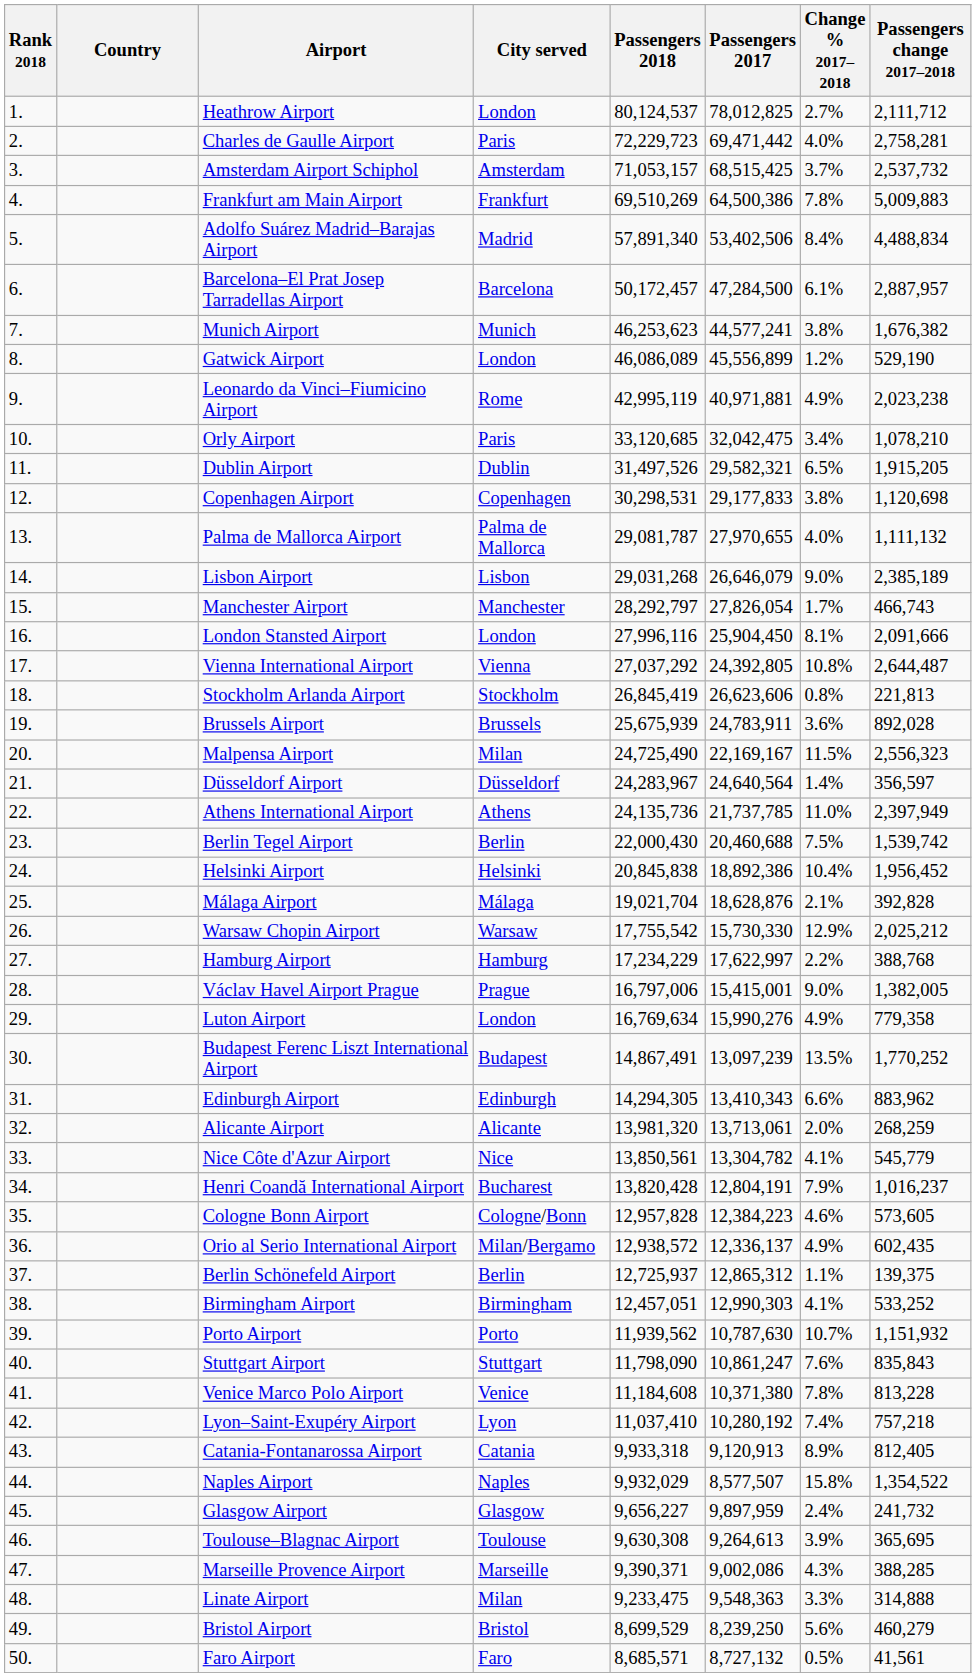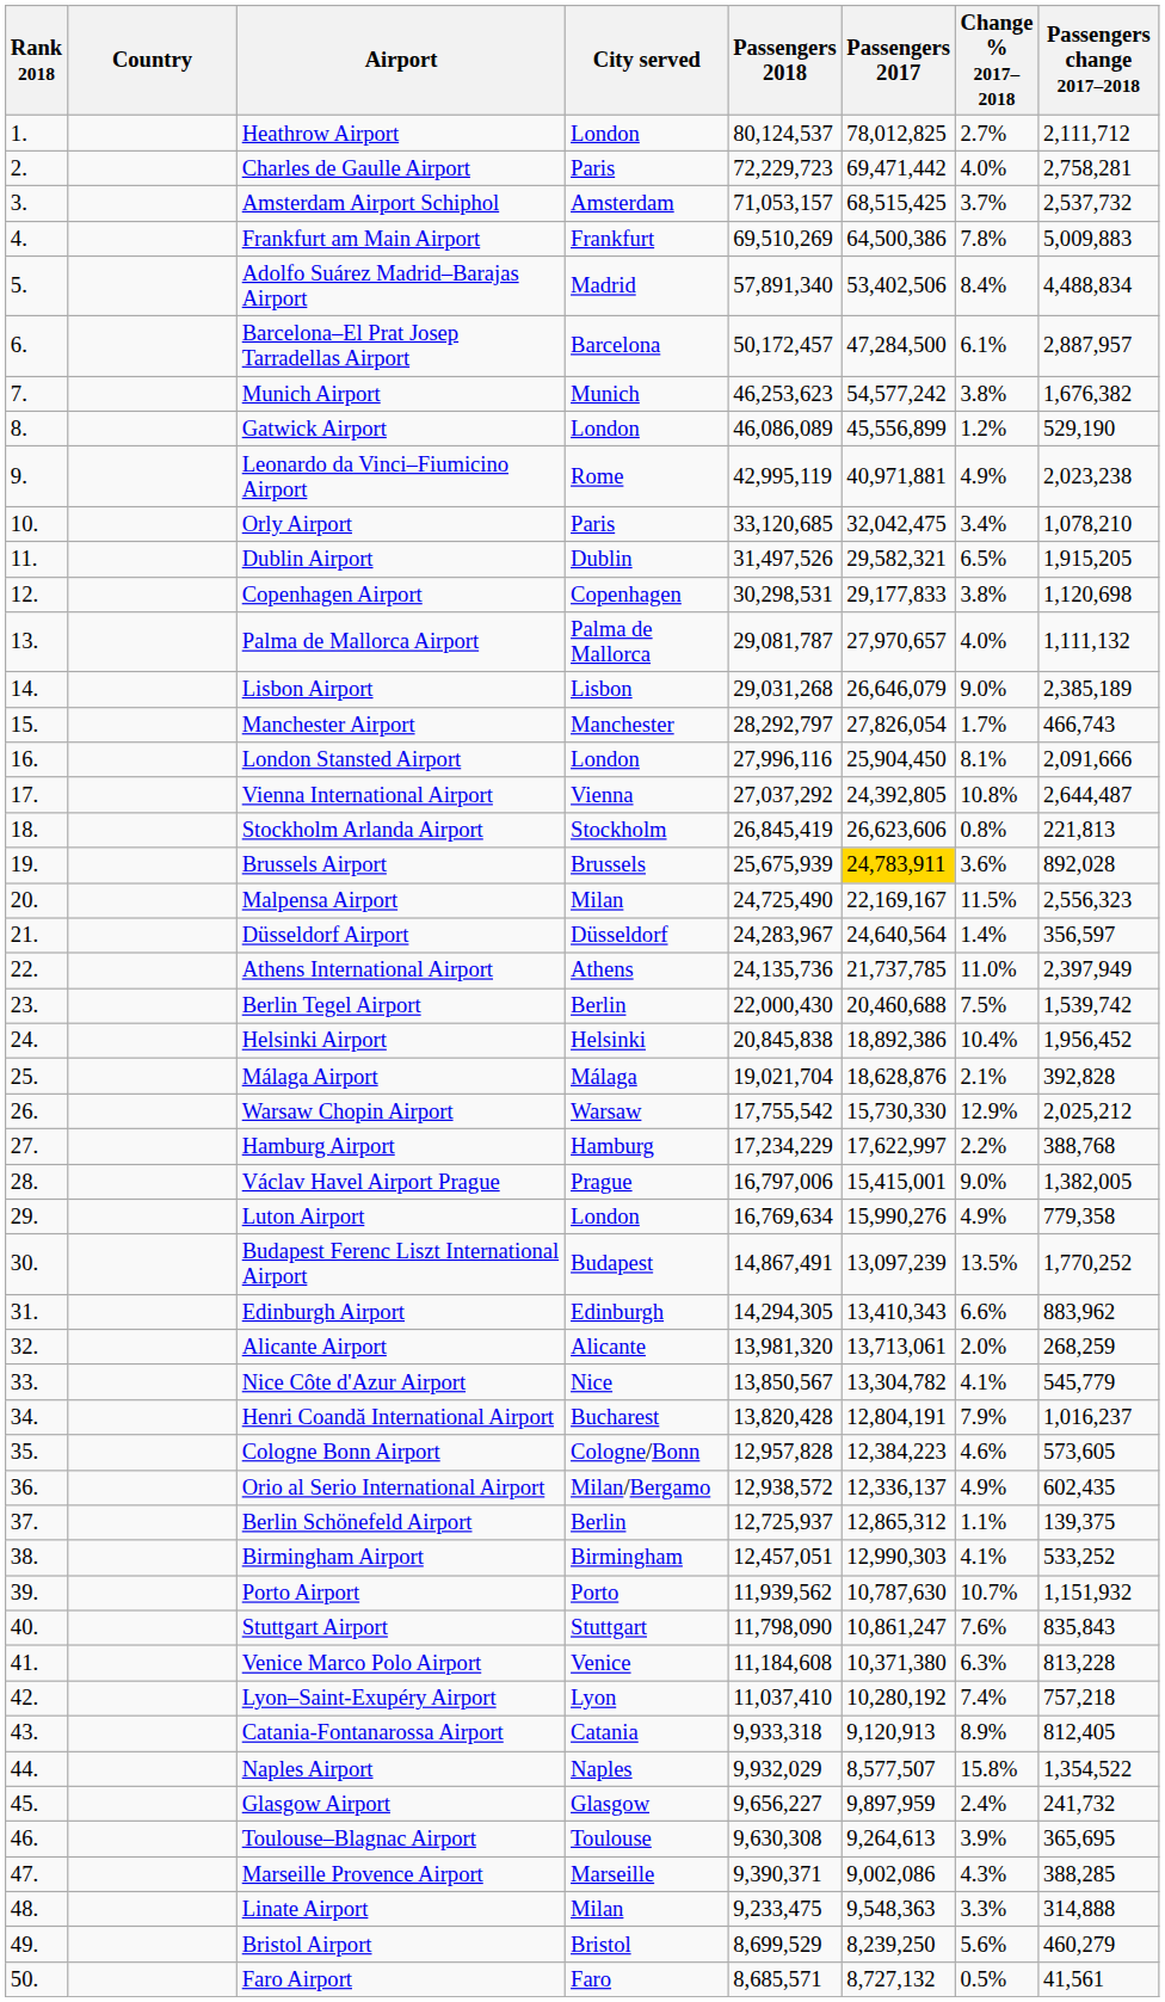 <table class="wikitable sortable">
 <tr>
 <th>Rank<br><small>2018</small></th>
 <th style="width:115px;">Country</th>
 <th style="width:230px;">Airport</th>
 <th style="width:110px;">City served</th>
 <th>Passengers<br>2018</th>
 <th>Passengers<br>2017</th>
 <th style="width:40px;">Change %<br><small>2017–2018</small></th>
 <th style="width:80px;">Passengers change<br><small>2017–2018</small></th>
 </tr>
 <tr>
 <td>1.</td>
 <td></td>
 <td><a href='#'>Heathrow Airport</a></td>
 <td><a href='#'>London</a></td>
 <td>80,124,537</td>
 <td>78,012,825</td>
 <td>2.7%</td>
 <td>2,111,712</td>
 </tr>
 <tr>
 <td>2.</td>
 <td></td>
 <td><a href='#'>Charles de Gaulle Airport</a></td>
 <td><a href='#'>Paris</a></td>
 <td>72,229,723</td>
 <td>69,471,442</td>
 <td>4.0%</td>
 <td>2,758,281</td>
 </tr>
 <tr>
 <td>3.</td>
 <td></td>
 <td><a href='#'>Amsterdam Airport Schiphol</a></td>
 <td><a href='#'>Amsterdam</a></td>
 <td>71,053,157</td>
 <td>68,515,425</td>
 <td>3.7%</td>
 <td>2,537,732</td>
 </tr>
 <tr>
 <td>4.</td>
 <td></td>
 <td><a href='#'>Frankfurt am Main Airport</a></td>
 <td><a href='#'>Frankfurt</a></td>
 <td>69,510,269</td>
 <td>64,500,386</td>
 <td>7.8%</td>
 <td>5,009,883</td>
 </tr>
 <tr>
 <td>5.</td>
 <td></td>
 <td><a href='#'>Adolfo Suárez Madrid–Barajas Airport</a></td>
 <td><a href='#'>Madrid</a></td>
 <td>57,891,340</td>
 <td>53,402,506</td>
 <td>8.4%</td>
 <td>4,488,834</td>
 </tr>
 <tr>
 <td>6.</td>
 <td></td>
 <td><a href='#'>Barcelona–El Prat Josep Tarradellas Airport</a></td>
 <td><a href='#'>Barcelona</a></td>
 <td>50,172,457</td>
 <td>47,284,500</td>
 <td>6.1%</td>
 <td>2,887,957</td>
 </tr>
 <tr>
 <td>7.</td>
 <td></td>
 <td><a href='#'>Munich Airport</a></td>
 <td><a href='#'>Munich</a></td>
 <td>46,253,623</td>
-<td>44,577,241</td>
+<td>54,577,242</td>
 <td>3.8%</td>
 <td>1,676,382</td>
 </tr>
 <tr>
 <td>8.</td>
 <td></td>
 <td><a href='#'>Gatwick Airport</a></td>
 <td><a href='#'>London</a></td>
 <td>46,086,089</td>
 <td>45,556,899</td>
 <td>1.2%</td>
 <td>529,190</td>
 </tr>
 <tr>
 <td>9.</td>
 <td></td>
 <td><a href='#'>Leonardo da Vinci–Fiumicino Airport</a></td>
 <td><a href='#'>Rome</a></td>
 <td>42,995,119</td>
 <td>40,971,881</td>
 <td>4.9%</td>
 <td>2,023,238</td>
 </tr>
 <tr>
 <td>10.</td>
 <td></td>
 <td><a href='#'>Orly Airport</a></td>
 <td><a href='#'>Paris</a></td>
 <td>33,120,685</td>
 <td>32,042,475</td>
 <td>3.4%</td>
 <td>1,078,210</td>
 </tr>
 <tr>
 <td>11.</td>
 <td></td>
 <td><a href='#'>Dublin Airport</a></td>
 <td><a href='#'>Dublin</a></td>
 <td>31,497,526</td>
 <td>29,582,321</td>
 <td>6.5%</td>
 <td>1,915,205</td>
 </tr>
 <tr>
 <td>12.</td>
 <td></td>
 <td><a href='#'>Copenhagen Airport</a></td>
 <td><a href='#'>Copenhagen</a></td>
 <td>30,298,531</td>
 <td>29,177,833</td>
 <td>3.8%</td>
 <td>1,120,698</td>
 </tr>
 <tr>
 <td>13.</td>
 <td></td>
 <td><a href='#'>Palma de Mallorca Airport</a></td>
 <td><a href='#'>Palma de Mallorca</a></td>
 <td>29,081,787</td>
-<td>27,970,655</td>
+<td>27,970,657</td>
 <td>4.0%</td>
 <td>1,111,132</td>
 </tr>
 <tr>
 <td>14.</td>
 <td></td>
 <td><a href='#'>Lisbon Airport</a></td>
 <td><a href='#'>Lisbon</a></td>
 <td>29,031,268</td>
 <td>26,646,079</td>
 <td>9.0%</td>
 <td>2,385,189</td>
 </tr>
 <tr>
 <td>15.</td>
 <td></td>
 <td><a href='#'>Manchester Airport</a></td>
 <td><a href='#'>Manchester</a></td>
 <td>28,292,797</td>
 <td>27,826,054</td>
 <td>1.7%</td>
 <td>466,743</td>
 </tr>
 <tr>
 <td>16.</td>
 <td></td>
 <td><a href='#'>London Stansted Airport</a></td>
 <td><a href='#'>London</a></td>
 <td>27,996,116</td>
 <td>25,904,450</td>
 <td>8.1%</td>
 <td>2,091,666</td>
 </tr>
 <tr>
 <td>17.</td>
 <td></td>
 <td><a href='#'>Vienna International Airport</a></td>
 <td><a href='#'>Vienna</a></td>
 <td>27,037,292</td>
 <td>24,392,805</td>
 <td>10.8%</td>
 <td>2,644,487</td>
 </tr>
 <tr>
 <td>18.</td>
 <td></td>
 <td><a href='#'>Stockholm Arlanda Airport</a></td>
 <td><a href='#'>Stockholm</a></td>
 <td>26,845,419</td>
 <td>26,623,606</td>
 <td>0.8%</td>
 <td>221,813</td>
 </tr>
 <tr>
 <td>19.</td>
 <td></td>
 <td><a href='#'>Brussels Airport</a></td>
 <td><a href='#'>Brussels</a></td>
 <td>25,675,939</td>
-<td>24,783,911</td>
+<td style="background: gold;">24,783,911</td>
 <td>3.6%</td>
 <td>892,028</td>
 </tr>
 <tr>
 <td>20.</td>
 <td></td>
 <td><a href='#'>Malpensa Airport</a></td>
 <td><a href='#'>Milan</a></td>
 <td>24,725,490</td>
 <td>22,169,167</td>
 <td>11.5%</td>
 <td>2,556,323</td>
 </tr>
 <tr>
 <td>21.</td>
 <td></td>
 <td><a href='#'>Düsseldorf Airport</a></td>
 <td><a href='#'>Düsseldorf</a></td>
 <td>24,283,967</td>
 <td>24,640,564</td>
 <td>1.4%</td>
 <td>356,597</td>
 </tr>
 <tr>
 <td>22.</td>
 <td></td>
 <td><a href='#'>Athens International Airport</a></td>
 <td><a href='#'>Athens</a></td>
 <td>24,135,736</td>
 <td>21,737,785</td>
 <td>11.0%</td>
 <td>2,397,949</td>
 </tr>
 <tr>
 <td>23.</td>
 <td></td>
 <td><a href='#'>Berlin Tegel Airport</a></td>
 <td><a href='#'>Berlin</a></td>
 <td>22,000,430</td>
 <td>20,460,688</td>
 <td>7.5%</td>
 <td>1,539,742</td>
 </tr>
 <tr>
 <td>24.</td>
 <td></td>
 <td><a href='#'>Helsinki Airport</a></td>
 <td><a href='#'>Helsinki</a></td>
 <td>20,845,838</td>
 <td>18,892,386</td>
 <td>10.4%</td>
 <td>1,956,452</td>
 </tr>
 <tr>
 <td>25.</td>
 <td></td>
 <td><a href='#'>Málaga Airport</a></td>
 <td><a href='#'>Málaga</a></td>
 <td>19,021,704</td>
 <td>18,628,876</td>
 <td>2.1%</td>
 <td>392,828</td>
 </tr>
 <tr>
 <td>26.</td>
 <td></td>
 <td><a href='#'>Warsaw Chopin Airport</a></td>
 <td><a href='#'>Warsaw</a></td>
 <td>17,755,542</td>
 <td>15,730,330</td>
 <td>12.9%</td>
 <td>2,025,212</td>
 </tr>
 <tr>
 <td>27.</td>
 <td></td>
 <td><a href='#'>Hamburg Airport</a></td>
 <td><a href='#'>Hamburg</a></td>
 <td>17,234,229</td>
 <td>17,622,997</td>
 <td>2.2%</td>
 <td>388,768</td>
 </tr>
 <tr>
 <td>28.</td>
 <td></td>
 <td><a href='#'>Václav Havel Airport Prague</a></td>
 <td><a href='#'>Prague</a></td>
 <td>16,797,006</td>
 <td>15,415,001</td>
 <td>9.0%</td>
 <td>1,382,005</td>
 </tr>
 <tr>
 <td>29.</td>
 <td></td>
 <td><a href='#'>Luton Airport</a></td>
 <td><a href='#'>London</a></td>
 <td>16,769,634</td>
 <td>15,990,276</td>
 <td>4.9%</td>
 <td>779,358</td>
 </tr>
 <tr>
 <td>30.</td>
 <td></td>
 <td><a href='#'>Budapest Ferenc Liszt International Airport</a></td>
 <td><a href='#'>Budapest</a></td>
 <td>14,867,491</td>
 <td>13,097,239</td>
 <td>13.5%</td>
 <td>1,770,252</td>
 </tr>
 <tr>
 <td>31.</td>
 <td></td>
 <td><a href='#'>Edinburgh Airport</a></td>
 <td><a href='#'>Edinburgh</a></td>
 <td>14,294,305</td>
 <td>13,410,343</td>
 <td>6.6%</td>
 <td>883,962</td>
 </tr>
 <tr>
 <td>32.</td>
 <td></td>
 <td><a href='#'>Alicante Airport</a></td>
 <td><a href='#'>Alicante</a></td>
 <td>13,981,320</td>
 <td>13,713,061</td>
 <td>2.0%</td>
 <td>268,259</td>
 </tr>
 <tr>
 <td>33.</td>
 <td></td>
 <td><a href='#'>Nice Côte d'Azur Airport</a></td>
 <td><a href='#'>Nice</a></td>
-<td>13,850,561</td>
+<td>13,850,567</td>
 <td>13,304,782</td>
 <td>4.1%</td>
 <td>545,779</td>
 </tr>
 <tr>
 <td>34.</td>
 <td></td>
 <td><a href='#'>Henri Coandă International Airport</a></td>
 <td><a href='#'>Bucharest</a></td>
 <td>13,820,428</td>
 <td>12,804,191</td>
 <td>7.9%</td>
 <td>1,016,237</td>
 </tr>
 <tr>
 <td>35.</td>
 <td></td>
 <td><a href='#'>Cologne Bonn Airport</a></td>
 <td><a href='#'>Cologne</a>/<a href='#'>Bonn</a></td>
 <td>12,957,828</td>
 <td>12,384,223</td>
 <td>4.6%</td>
 <td>573,605</td>
 </tr>
 <tr>
 <td>36.</td>
 <td></td>
 <td><a href='#'>Orio al Serio International Airport</a></td>
 <td><a href='#'>Milan</a>/<a href='#'>Bergamo</a></td>
 <td>12,938,572</td>
 <td>12,336,137</td>
 <td>4.9%</td>
 <td>602,435</td>
 </tr>
 <tr>
 <td>37.</td>
 <td></td>
 <td><a href='#'>Berlin Schönefeld Airport</a></td>
 <td><a href='#'>Berlin</a></td>
 <td>12,725,937</td>
 <td>12,865,312</td>
 <td>1.1%</td>
 <td>139,375</td>
 </tr>
 <tr>
 <td>38.</td>
 <td></td>
 <td><a href='#'>Birmingham Airport</a></td>
 <td><a href='#'>Birmingham</a></td>
 <td>12,457,051</td>
 <td>12,990,303</td>
 <td>4.1%</td>
 <td>533,252</td>
 </tr>
 <tr>
 <td>39.</td>
 <td></td>
 <td><a href='#'>Porto Airport</a></td>
 <td><a href='#'>Porto</a></td>
 <td>11,939,562</td>
 <td>10,787,630</td>
 <td>10.7%</td>
 <td>1,151,932</td>
 </tr>
 <tr>
 <td>40.</td>
 <td></td>
 <td><a href='#'>Stuttgart Airport</a></td>
 <td><a href='#'>Stuttgart</a></td>
 <td>11,798,090</td>
 <td>10,861,247</td>
 <td>7.6%</td>
 <td>835,843</td>
 </tr>
 <tr>
 <td>41.</td>
 <td></td>
 <td><a href='#'>Venice Marco Polo Airport</a></td>
 <td><a href='#'>Venice</a></td>
 <td>11,184,608</td>
 <td>10,371,380</td>
-<td>7.8%</td>
+<td>6.3%</td>
 <td>813,228</td>
 </tr>
 <tr>
 <td>42.</td>
 <td></td>
 <td><a href='#'>Lyon–Saint-Exupéry Airport</a></td>
 <td><a href='#'>Lyon</a></td>
 <td>11,037,410</td>
 <td>10,280,192</td>
 <td>7.4%</td>
 <td>757,218</td>
 </tr>
 <tr>
 <td>43.</td>
 <td></td>
 <td><a href='#'>Catania-Fontanarossa Airport</a></td>
 <td><a href='#'>Catania</a></td>
 <td>9,933,318</td>
 <td>9,120,913</td>
 <td>8.9%</td>
 <td>812,405</td>
 </tr>
 <tr>
 <td>44.</td>
 <td></td>
 <td><a href='#'>Naples Airport</a></td>
 <td><a href='#'>Naples</a></td>
 <td>9,932,029</td>
 <td>8,577,507</td>
 <td>15.8%</td>
 <td>1,354,522</td>
 </tr>
 <tr>
 <td>45.</td>
 <td></td>
 <td><a href='#'>Glasgow Airport</a></td>
 <td><a href='#'>Glasgow</a></td>
 <td>9,656,227</td>
 <td>9,897,959</td>
 <td>2.4%</td>
 <td>241,732</td>
 </tr>
 <tr>
 <td>46.</td>
 <td></td>
 <td><a href='#'>Toulouse–Blagnac Airport</a></td>
 <td><a href='#'>Toulouse</a></td>
 <td>9,630,308</td>
 <td>9,264,613</td>
 <td>3.9%</td>
 <td>365,695</td>
 </tr>
 <tr>
 <td>47.</td>
 <td></td>
 <td><a href='#'>Marseille Provence Airport</a></td>
 <td><a href='#'>Marseille</a></td>
 <td>9,390,371</td>
 <td>9,002,086</td>
 <td>4.3%</td>
 <td>388,285</td>
 </tr>
 <tr>
 <td>48.</td>
 <td></td>
 <td><a href='#'>Linate Airport</a></td>
 <td><a href='#'>Milan</a></td>
 <td>9,233,475</td>
 <td>9,548,363</td>
 <td>3.3%</td>
 <td>314,888</td>
 </tr>
 <tr>
 <td>49.</td>
 <td></td>
 <td><a href='#'>Bristol Airport</a></td>
 <td><a href='#'>Bristol</a></td>
 <td>8,699,529</td>
 <td>8,239,250</td>
 <td>5.6%</td>
 <td>460,279</td>
 </tr>
 <tr>
 <td>50.</td>
 <td></td>
 <td><a href='#'>Faro Airport</a></td>
 <td><a href='#'>Faro</a></td>
 <td>8,685,571</td>
 <td>8,727,132</td>
 <td>0.5%</td>
 <td>41,561</td>
 </tr>
 </table>
